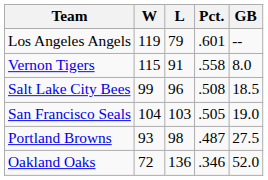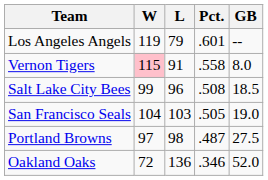 <table class="wikitable">
 <tr>
 <th>Team</th>
 <th>W</th>
 <th>L</th>
 <th>Pct.</th>
 <th>GB</th>
 </tr>
 <tr>
 <td>Los Angeles Angels</td>
 <td>119</td>
 <td>79</td>
 <td>.601</td>
 <td>--</td>
 </tr>
 <tr>
 <td><a href='#'>Vernon Tigers</a></td>
-<td>115</td>
+<td style="background: pink;">115</td>
 <td>91</td>
 <td>.558</td>
 <td>8.0</td>
 </tr>
 <tr>
 <td><a href='#'>Salt Lake City Bees</a></td>
 <td>99</td>
 <td>96</td>
 <td>.508</td>
 <td>18.5</td>
 </tr>
 <tr>
 <td><a href='#'>San Francisco Seals</a></td>
 <td>104</td>
 <td>103</td>
 <td>.505</td>
 <td>19.0</td>
 </tr>
 <tr>
 <td><a href='#'>Portland Browns</a></td>
-<td>93</td>
+<td>97</td>
 <td>98</td>
 <td>.487</td>
 <td>27.5</td>
 </tr>
 <tr>
 <td><a href='#'>Oakland Oaks</a></td>
 <td>72</td>
 <td>136</td>
 <td>.346</td>
 <td>52.0</td>
 </tr>
 </table>
